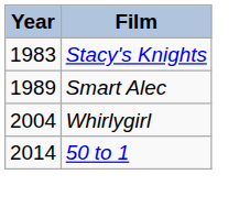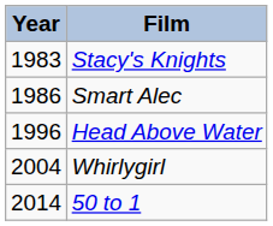 <table class="wikitable" style="font-size:95%;">
 <tr>
 <th style="background:#B0C4DE;">Year</th>
 <th style="background:#B0C4DE;">Film</th>
 </tr>
 <tr>
 <td>1983</td>
 <td><em><a href='#'>Stacy's Knights</a></em></td>
 </tr>
 <tr>
-<td>1989</td>
+<td>1986</td>
 <td><em>Smart Alec</em></td>
+</tr>
+<tr>
+<td>1996</td>
+<td><em><a href='#'>Head Above Water</a></em></td>
 </tr>
 <tr>
 <td>2004</td>
 <td><em>Whirlygirl</em></td>
 </tr>
 <tr>
 <td>2014</td>
 <td><em><a href='#'>50 to 1</a></em></td>
 </tr>
 </table>
